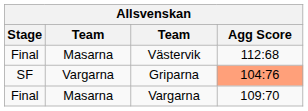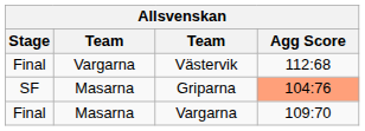 <table class="wikitable">
 <tr>
 <th colspan="4">Allsvenskan</th>
 </tr>
 <tr>
 <th width=20>Stage</th>
 <th width=100>Team</th>
 <th width=100>Team</th>
 <th width=100>Agg Score</th>
 </tr>
 <tr align=center>
 <td>Final</td>
-<td>Masarna</td>
+<td>Vargarna</td>
 <td>Västervik</td>
 <td>112:68</td>
 </tr>
 <tr align=center>
 <td>SF</td>
-<td>Vargarna</td>
+<td>Masarna</td>
 <td>Griparna</td>
 <td style="background: lightsalmon;">104:76</td>
 </tr>
 <tr align=center>
 <td>Final</td>
 <td>Masarna</td>
 <td>Vargarna</td>
 <td>109:70</td>
 </tr>
 </table>
